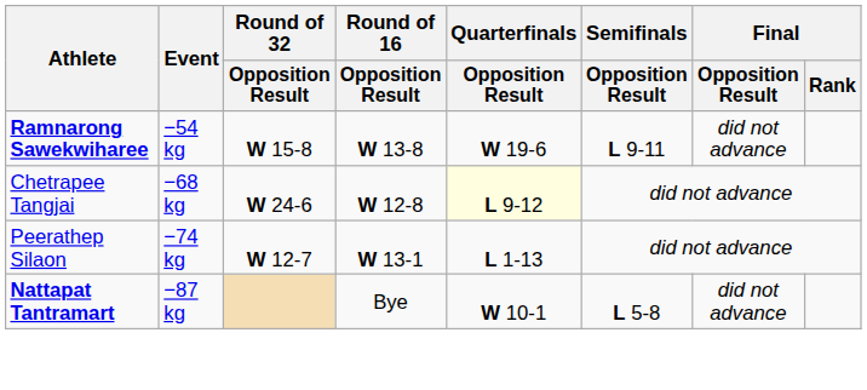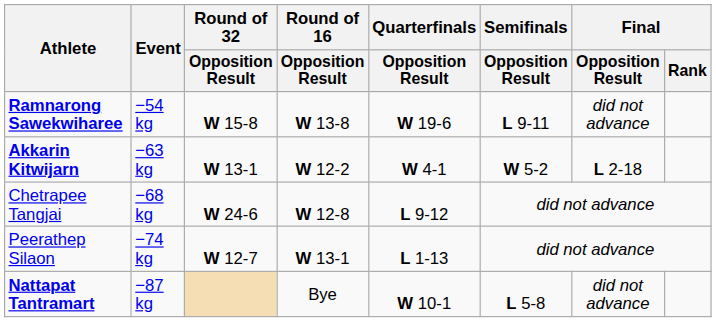 <table class="wikitable" style="font-size:90%">
 <tr>
 <th rowspan="2">Athlete</th>
 <th rowspan="2">Event</th>
 <th>Round of 32</th>
 <th>Round of 16</th>
 <th>Quarterfinals</th>
 <th>Semifinals</th>
 <th colspan=2>Final</th>
 </tr>
 <tr style="font-size:95%">
 <th>Opposition<br>Result</th>
 <th>Opposition<br>Result</th>
 <th>Opposition<br>Result</th>
 <th>Opposition<br>Result</th>
 <th>Opposition<br>Result</th>
 <th>Rank</th>
 </tr>
 <tr align=center>
 <td align=left><strong><a href='#'>Ramnarong Sawekwiharee</a></strong></td>
 <td align=left><a href='#'>−54 kg</a></td>
 <td><br><strong>W</strong> 15-8</td>
 <td><br><strong>W</strong> 13-8</td>
 <td><br><strong>W</strong> 19-6</td>
 <td><br><strong>L</strong> 9-11</td>
 <td><em>did not advance</em></td>
 <td></td>
 </tr>
 <tr align=center>
+<td align=left><strong><a href='#'>Akkarin Kitwijarn</a></strong></td>
+<td align=left><a href='#'>−63 kg</a></td>
+<td><br><strong>W</strong> 13-1</td>
+<td><br><strong>W</strong> 12-2</td>
+<td><br><strong>W</strong> 4-1</td>
+<td><br><strong>W</strong> 5-2</td>
+<td><br><strong>L</strong> 2-18</td>
+<td></td>
+</tr>
+<tr align=center>
 <td align=left><a href='#'>Chetrapee Tangjai</a></td>
 <td align=left><a href='#'>−68 kg</a></td>
 <td><br><strong>W</strong> 24-6</td>
 <td><br><strong>W</strong> 12-8</td>
-<td style="background: lightyellow;"><br><strong>L</strong> 9-12</td>
+<td><br><strong>L</strong> 9-12</td>
 <td colspan=3><em>did not advance</em></td>
 </tr>
 <tr align=center>
 <td align=left><a href='#'>Peerathep Silaon</a></td>
 <td align=left><a href='#'>−74 kg</a></td>
 <td><br><strong>W</strong> 12-7</td>
 <td><br><strong>W</strong> 13-1</td>
 <td><br><strong>L</strong> 1-13</td>
 <td colspan=3><em>did not advance</em></td>
 </tr>
 <tr align=center>
 <td align=left><strong><a href='#'>Nattapat Tantramart</a></strong></td>
 <td align=left><a href='#'>−87 kg</a></td>
 <td bgcolor=wheat></td>
 <td>Bye</td>
 <td><br><strong>W</strong> 10-1</td>
 <td><br><strong>L</strong> 5-8</td>
 <td><em>did not advance</em></td>
 <td></td>
 </tr>
 </table>
